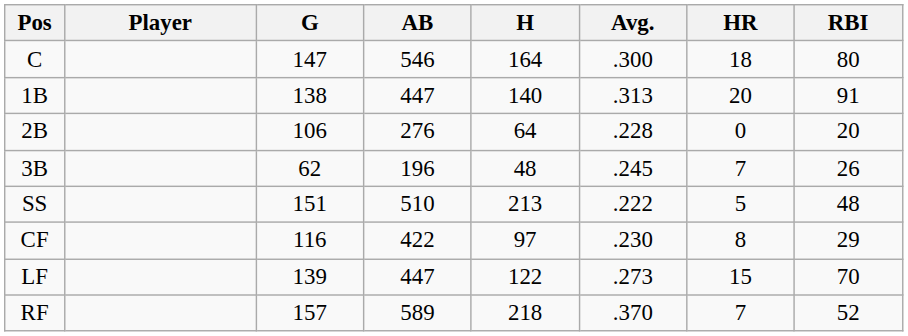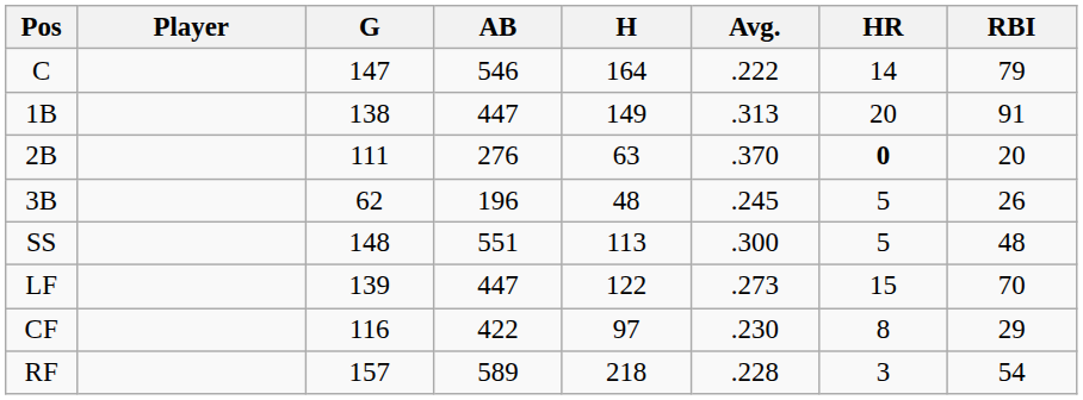 <table class="wikitable sortable">
 <tr>
 <th bgcolor="#DDDDFF" width="5%">Pos</th>
 <th bgcolor="#DDDDFF" width="16%">Player</th>
 <th bgcolor="#DDDDFF" width="9%">G</th>
 <th bgcolor="#DDDDFF" width="9%">AB</th>
 <th bgcolor="#DDDDFF" width="9%">H</th>
 <th bgcolor="#DDDDFF" width="9%">Avg.</th>
 <th bgcolor="#DDDDFF" width="9%">HR</th>
 <th bgcolor="#DDDDFF" width="9%">RBI</th>
 </tr>
 <tr align="center">
 <td>C</td>
 <td></td>
 <td>147</td>
 <td>546</td>
 <td>164</td>
-<td>.300</td>
-<td>18</td>
-<td>80</td>
+<td>.222</td>
+<td>14</td>
+<td>79</td>
 </tr>
 <tr align="center">
 <td>1B</td>
 <td></td>
 <td>138</td>
 <td>447</td>
-<td>140</td>
+<td>149</td>
 <td>.313</td>
 <td>20</td>
 <td>91</td>
 </tr>
 <tr align="center">
 <td>2B</td>
 <td></td>
-<td>106</td>
+<td>111</td>
 <td>276</td>
-<td>64</td>
-<td>.228</td>
-<td>0</td>
+<td>63</td>
+<td>.370</td>
+<td><strong>0</strong></td>
 <td>20</td>
 </tr>
 <tr align="center">
 <td>3B</td>
 <td></td>
 <td>62</td>
 <td>196</td>
 <td>48</td>
 <td>.245</td>
-<td>7</td>
+<td>5</td>
 <td>26</td>
 </tr>
 <tr align="center">
 <td>SS</td>
 <td></td>
-<td>151</td>
-<td>510</td>
-<td>213</td>
-<td>.222</td>
+<td>148</td>
+<td>551</td>
+<td>113</td>
+<td>.300</td>
 <td>5</td>
 <td>48</td>
+</tr>
+<tr align="center">
+<td>LF</td>
+<td></td>
+<td>139</td>
+<td>447</td>
+<td>122</td>
+<td>.273</td>
+<td>15</td>
+<td>70</td>
 </tr>
 <tr align="center">
 <td>CF</td>
 <td></td>
 <td>116</td>
 <td>422</td>
 <td>97</td>
 <td>.230</td>
 <td>8</td>
 <td>29</td>
 </tr>
 <tr align="center">
-<td>LF</td>
-<td></td>
-<td>139</td>
-<td>447</td>
-<td>122</td>
-<td>.273</td>
-<td>15</td>
-<td>70</td>
-</tr>
-<tr align="center">
 <td>RF</td>
 <td></td>
 <td>157</td>
 <td>589</td>
 <td>218</td>
-<td>.370</td>
-<td>7</td>
-<td>52</td>
+<td>.228</td>
+<td>3</td>
+<td>54</td>
 </tr>
 </table>
